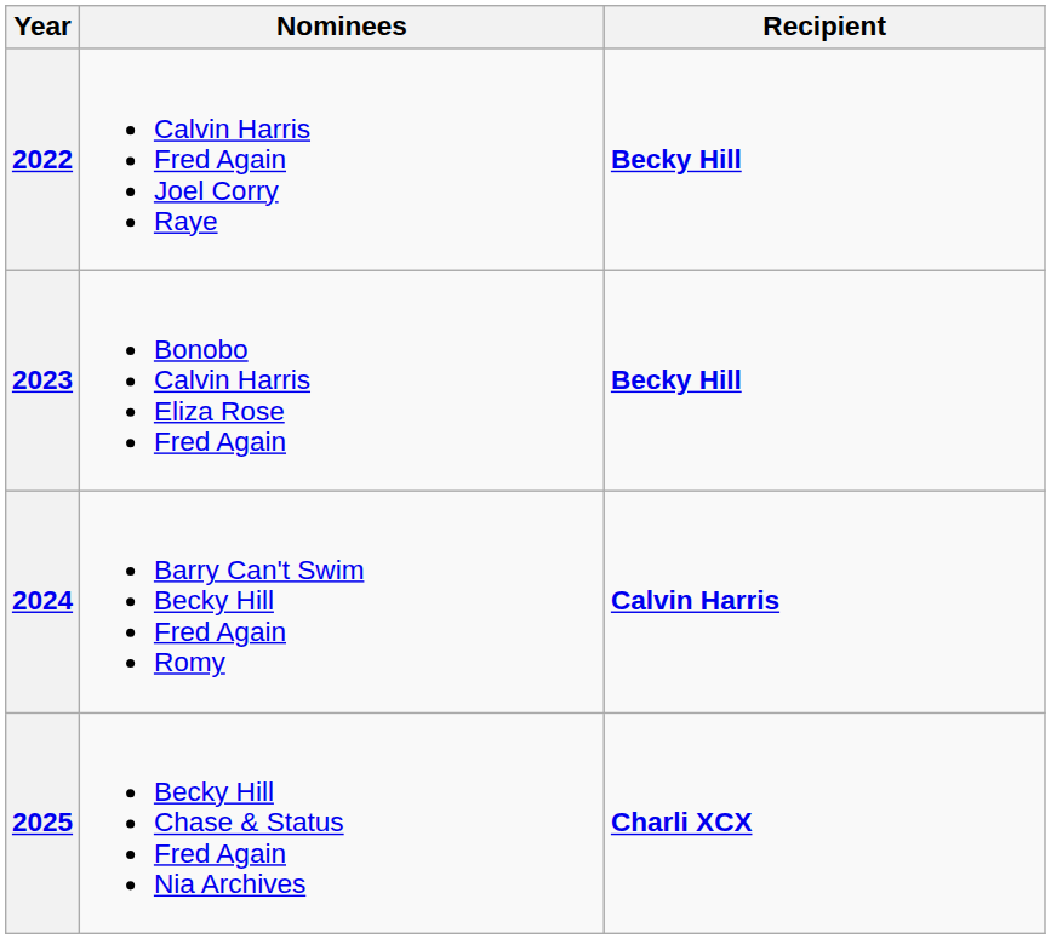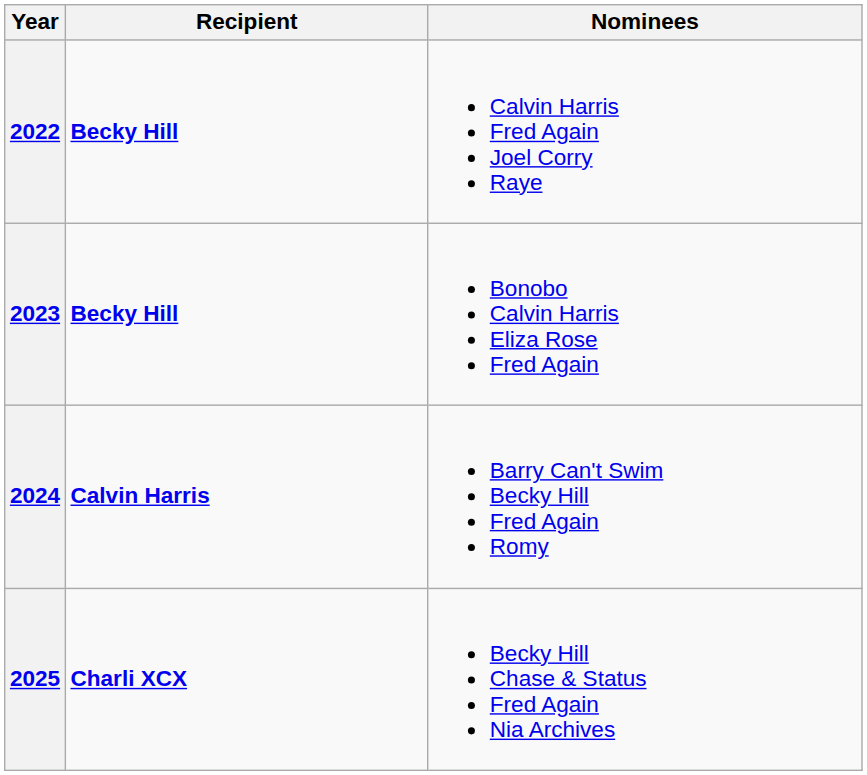 <table class="wikitable sortable">
 <tr>
 <th>Year</th>
+<th width=250px>Recipient</th>
 <th width=300px class=unsortable>Nominees</th>
-<th width=250px>Recipient</th>
 </tr>
 <tr>
 <th><a href='#'>2022</a></th>
+<td><strong><a href='#'>Becky Hill</a></strong></td>
 <td><br><ul><li><a href='#'>Calvin Harris</a></li><li><a href='#'>Fred Again</a></li><li><a href='#'>Joel Corry</a></li><li><a href='#'>Raye</a></li></ul></td>
-<td><strong><a href='#'>Becky Hill</a></strong></td>
 </tr>
 <tr>
 <th><a href='#'>2023</a></th>
+<td><strong><a href='#'>Becky Hill</a></strong></td>
 <td><br><ul><li><a href='#'>Bonobo</a></li><li><a href='#'>Calvin Harris</a></li><li><a href='#'>Eliza Rose</a></li><li><a href='#'>Fred Again</a></li></ul></td>
-<td><strong><a href='#'>Becky Hill</a></strong></td>
 </tr>
 <tr>
 <th><a href='#'>2024</a></th>
+<td><strong><a href='#'>Calvin Harris</a></strong></td>
 <td><br><ul><li><a href='#'>Barry Can't Swim</a></li><li><a href='#'>Becky Hill</a></li><li><a href='#'>Fred Again</a></li><li><a href='#'>Romy</a></li></ul></td>
-<td><strong><a href='#'>Calvin Harris</a></strong></td>
 </tr>
 <tr>
 <th><a href='#'>2025</a></th>
+<td><strong> <a href='#'>Charli XCX</a></strong></td>
 <td><br><ul><li><a href='#'>Becky Hill</a></li><li><a href='#'>Chase & Status</a></li><li><a href='#'>Fred Again</a></li><li><a href='#'>Nia Archives</a></li></ul></td>
-<td><strong> <a href='#'>Charli XCX</a></strong></td>
 </tr>
 </table>
